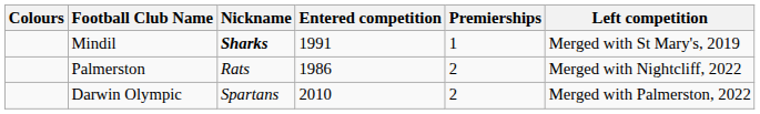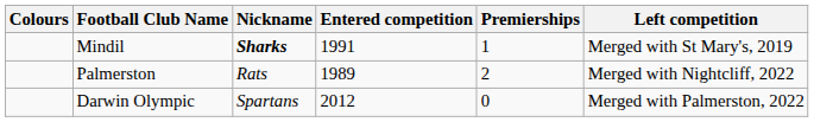 <table class="wikitable sortable">
 <tr>
 <th>Colours</th>
 <th>Football Club Name</th>
 <th>Nickname</th>
 <th>Entered competition</th>
 <th>Premierships</th>
 <th>Left competition</th>
 </tr>
 <tr>
 <td></td>
 <td>Mindil</td>
 <td><strong><em>Sharks</em></strong></td>
 <td>1991</td>
 <td>1</td>
 <td>Merged with St Mary's, 2019</td>
 </tr>
 <tr>
 <td></td>
 <td>Palmerston</td>
 <td><em>Rats</em></td>
-<td>1986</td>
+<td>1989</td>
 <td>2</td>
 <td>Merged with Nightcliff, 2022</td>
 </tr>
 <tr>
 <td></td>
 <td>Darwin Olympic</td>
 <td><em>Spartans</em></td>
-<td>2010</td>
-<td>2</td>
+<td>2012</td>
+<td>0</td>
 <td>Merged with Palmerston, 2022</td>
 </tr>
 </table>
